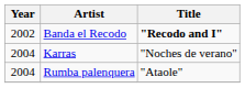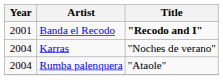 <table class="wikitable">
 <tr>
 <th width="40">Year</th>
 <th>Artist</th>
 <th>Title</th>
 </tr>
 <tr>
-<td align="center">2002</td>
+<td align="center">2001</td>
 <td><a href='#'>Banda el Recodo</a></td>
 <td><strong>"Recodo and I"</strong></td>
 </tr>
 <tr>
 <td align="center">2004</td>
 <td><a href='#'>Karras</a></td>
 <td>"Noches de verano"</td>
 </tr>
 <tr>
 <td align="center">2004</td>
 <td><a href='#'>Rumba palenquera</a></td>
 <td>"Ataole"</td>
 </tr>
 <tr>
 </tr>
 </table>
